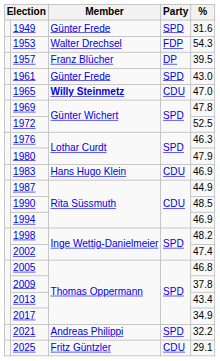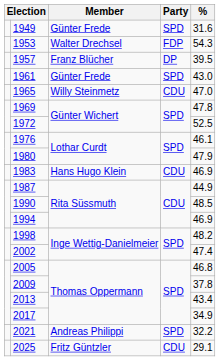 <table class=wikitable>
 <tr>
 <th colspan=2>Election</th>
 <th>Member</th>
 <th>Party</th>
 <th>%</th>
 </tr>
 <tr>
 <td bgcolor=></td>
 <td><a href='#'>1949</a></td>
 <td><a href='#'>Günter Frede</a></td>
 <td><a href='#'>SPD</a></td>
 <td align=right>31.6</td>
 </tr>
 <tr>
 <td bgcolor=></td>
 <td><a href='#'>1953</a></td>
 <td><a href='#'>Walter Drechsel</a></td>
 <td><a href='#'>FDP</a></td>
 <td align=right>54.3</td>
 </tr>
 <tr>
 <td bgcolor=></td>
 <td><a href='#'>1957</a></td>
 <td><a href='#'>Franz Blücher</a></td>
 <td><a href='#'>DP</a></td>
 <td align=right>39.5</td>
 </tr>
 <tr>
 <td bgcolor=></td>
 <td><a href='#'>1961</a></td>
 <td><a href='#'>Günter Frede</a></td>
 <td><a href='#'>SPD</a></td>
 <td align=right>43.0</td>
 </tr>
 <tr>
 <td bgcolor=></td>
 <td><a href='#'>1965</a></td>
-<td><strong><a href='#'>Willy Steinmetz</a></strong></td>
+<td><a href='#'>Willy Steinmetz</a></td>
 <td><a href='#'>CDU</a></td>
 <td align=right>47.0</td>
 </tr>
 <tr>
 <td rowspan=2 bgcolor=></td>
 <td><a href='#'>1969</a></td>
 <td rowspan=2><a href='#'>Günter Wichert</a></td>
 <td rowspan=2><a href='#'>SPD</a></td>
 <td align=right>47.8</td>
 </tr>
 <tr>
 <td><a href='#'>1972</a></td>
 <td align=right>52.5</td>
 </tr>
 <tr>
 <td rowspan=2 bgcolor=></td>
 <td><a href='#'>1976</a></td>
 <td rowspan=2><a href='#'>Lothar Curdt</a></td>
 <td rowspan=2><a href='#'>SPD</a></td>
-<td align=right>46.3</td>
+<td align=right>46.1</td>
 </tr>
 <tr>
 <td><a href='#'>1980</a></td>
 <td align=right>47.9</td>
 </tr>
 <tr>
 <td bgcolor=></td>
 <td><a href='#'>1983</a></td>
 <td><a href='#'>Hans Hugo Klein</a></td>
 <td><a href='#'>CDU</a></td>
 <td align=right>46.9</td>
 </tr>
 <tr>
 <td rowspan=3 bgcolor=></td>
 <td><a href='#'>1987</a></td>
 <td rowspan=3><a href='#'>Rita Süssmuth</a></td>
 <td rowspan=3><a href='#'>CDU</a></td>
 <td align=right>44.9</td>
 </tr>
 <tr>
 <td><a href='#'>1990</a></td>
 <td align=right>48.5</td>
 </tr>
 <tr>
 <td><a href='#'>1994</a></td>
 <td align=right>46.9</td>
 </tr>
 <tr>
 <td rowspan=2 bgcolor=></td>
 <td><a href='#'>1998</a></td>
 <td rowspan=2><a href='#'>Inge Wettig-Danielmeier</a></td>
 <td rowspan=2><a href='#'>SPD</a></td>
 <td align=right>48.2</td>
 </tr>
 <tr>
 <td><a href='#'>2002</a></td>
 <td align=right>47.4</td>
 </tr>
 <tr>
 <td rowspan=4 bgcolor=></td>
 <td><a href='#'>2005</a></td>
 <td rowspan=4><a href='#'>Thomas Oppermann</a></td>
 <td rowspan=4><a href='#'>SPD</a></td>
 <td align=right>46.8</td>
 </tr>
 <tr>
 <td><a href='#'>2009</a></td>
 <td align=right>37.8</td>
 </tr>
 <tr>
 <td><a href='#'>2013</a></td>
 <td align=right>43.4</td>
 </tr>
 <tr>
 <td><a href='#'>2017</a></td>
 <td align=right>34.9</td>
 </tr>
 <tr>
 <td bgcolor=></td>
 <td><a href='#'>2021</a></td>
 <td><a href='#'>Andreas Philippi</a></td>
 <td><a href='#'>SPD</a></td>
 <td align=right>32.2</td>
 </tr>
 <tr>
 <td bgcolor=></td>
 <td><a href='#'>2025</a></td>
 <td><a href='#'>Fritz Güntzler</a></td>
 <td><a href='#'>CDU</a></td>
 <td align=right>29.1</td>
 </tr>
 </table>
